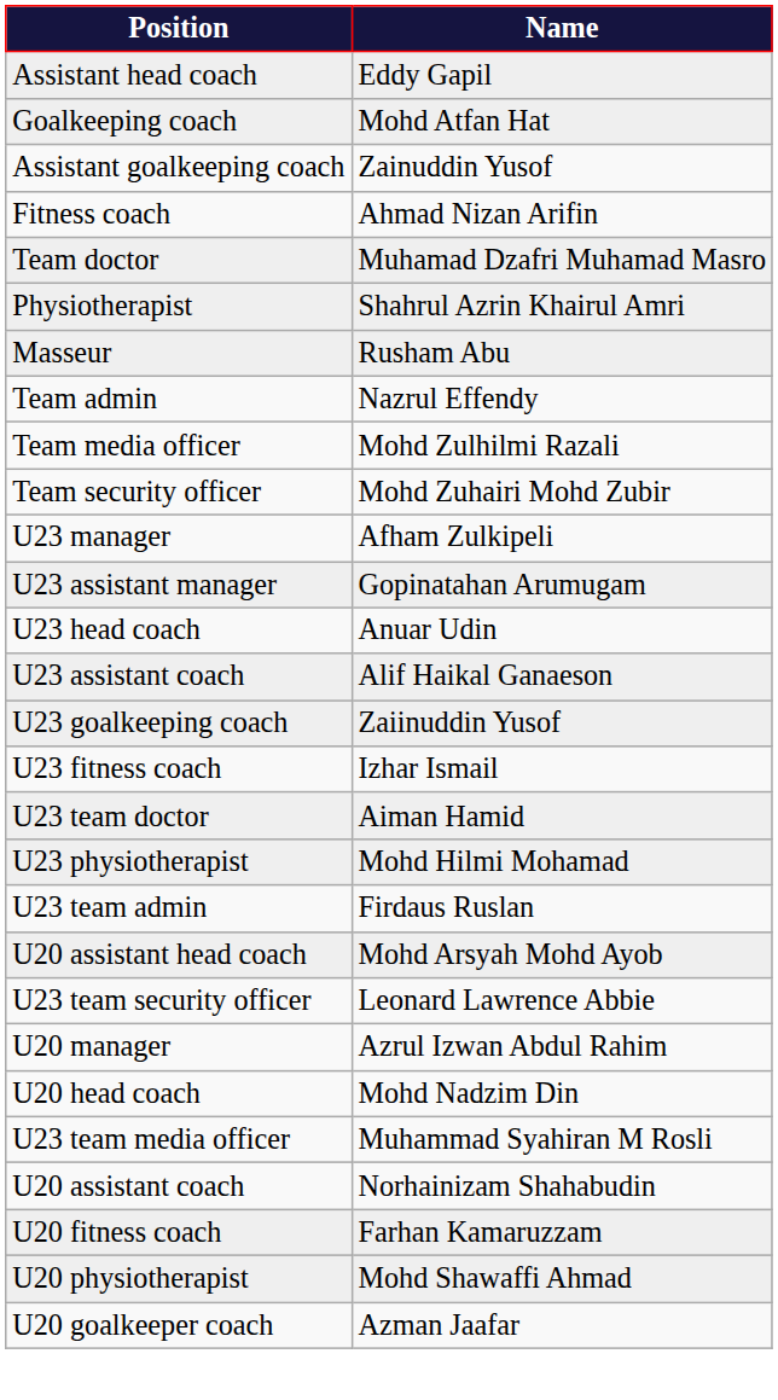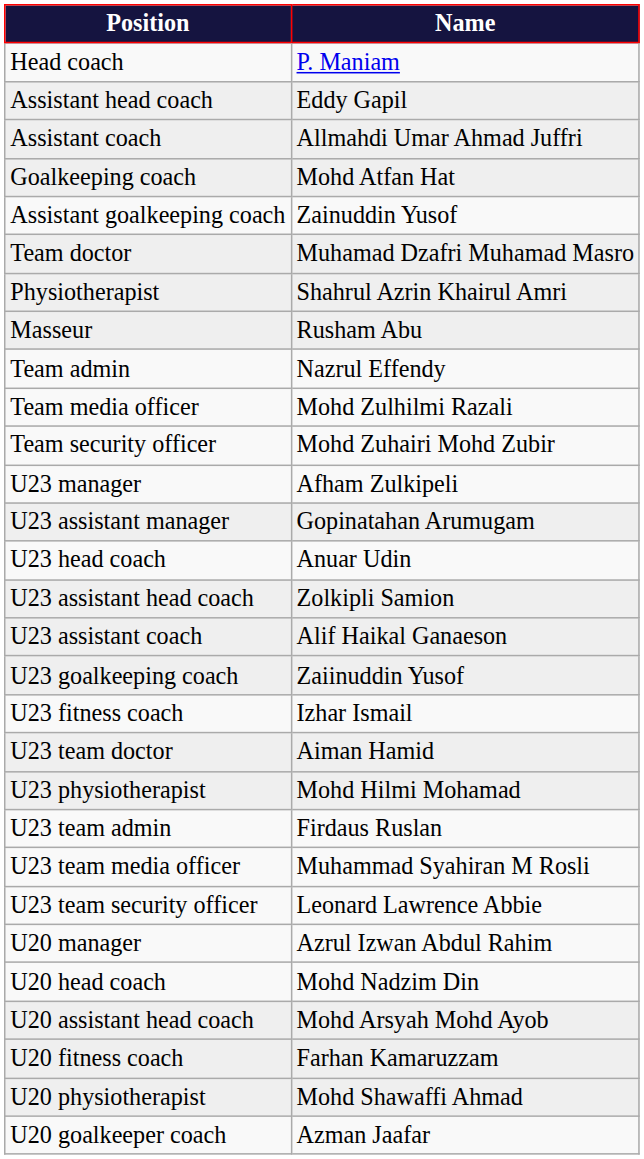 <table class="wikitable">
 <tr>
 <th style="background:#151440; color:white; border:1px solid red;">Position</th>
 <th style="background:#151440; color:white; border:1px solid red;">Name</th>
 </tr>
+<tr>
+<td>Head coach</td>
+<td> <a href='#'>P. Maniam</a></td>
+</tr>
 <tr style="background:#efefef;">
 <td>Assistant head coach</td>
 <td> Eddy Gapil</td>
+</tr>
+<tr style="background:#efefef;">
+<td>Assistant coach</td>
+<td> Allmahdi Umar Ahmad Juffri</td>
 </tr>
 <tr style="background:#efefef;">
 <td>Goalkeeping coach</td>
 <td> Mohd Atfan Hat</td>
 </tr>
 <tr>
 <td>Assistant goalkeeping coach</td>
 <td> Zainuddin Yusof</td>
-</tr>
-<tr>
-<td>Fitness coach</td>
-<td> Ahmad Nizan Arifin</td>
 </tr>
 <tr style="background:#efefef;">
 <td>Team doctor</td>
 <td> Muhamad Dzafri Muhamad Masro</td>
 </tr>
 <tr style="background:#efefef;">
 <td>Physiotherapist</td>
 <td> Shahrul Azrin Khairul Amri</td>
 </tr>
 <tr style="background:#efefef;">
 <td>Masseur</td>
 <td> Rusham Abu</td>
 </tr>
 <tr>
 <td>Team admin</td>
 <td> Nazrul Effendy</td>
 </tr>
 <tr>
 <td>Team media officer</td>
 <td> Mohd Zulhilmi Razali</td>
 </tr>
 <tr>
 <td>Team security officer</td>
 <td> Mohd Zuhairi Mohd Zubir</td>
 </tr>
 <tr>
 <td>U23 manager</td>
 <td> Afham Zulkipeli</td>
 </tr>
 <tr style="background:#efefef;">
 <td>U23 assistant manager</td>
 <td> Gopinatahan Arumugam</td>
 </tr>
 <tr>
 <td>U23 head coach</td>
 <td> Anuar Udin</td>
 </tr>
 <tr style="background:#efefef;">
+<td>U23 assistant head coach</td>
+<td> Zolkipli Samion</td>
+</tr>
+<tr style="background:#efefef;">
 <td>U23 assistant coach</td>
 <td> Alif Haikal Ganaeson</td>
 </tr>
 <tr style="background:#efefef;">
 <td>U23 goalkeeping coach</td>
 <td> Zaiinuddin Yusof</td>
 </tr>
 <tr>
 <td>U23 fitness coach</td>
 <td> Izhar Ismail</td>
 </tr>
 <tr style="background:#efefef;">
 <td>U23 team doctor</td>
 <td> Aiman Hamid</td>
 </tr>
 <tr style="background:#efefef;">
 <td>U23 physiotherapist</td>
 <td> Mohd Hilmi Mohamad</td>
 </tr>
 <tr>
 <td>U23 team admin</td>
 <td> Firdaus Ruslan</td>
 </tr>
-<tr style="background:#efefef;">
-<td>U20 assistant head coach</td>
-<td> Mohd Arsyah Mohd Ayob</td>
+<tr>
+<td>U23 team media officer</td>
+<td> Muhammad Syahiran M Rosli</td>
 </tr>
 <tr>
 <td>U23 team security officer</td>
 <td> Leonard Lawrence Abbie</td>
 </tr>
 <tr>
 <td>U20 manager</td>
 <td> Azrul Izwan Abdul Rahim</td>
 </tr>
 <tr>
 <td>U20 head coach</td>
 <td> Mohd Nadzim Din</td>
 </tr>
-<tr>
-<td>U23 team media officer</td>
-<td> Muhammad Syahiran M Rosli</td>
-</tr>
-<tr>
-<td>U20 assistant coach</td>
-<td> Norhainizam Shahabudin</td>
+<tr style="background:#efefef;">
+<td>U20 assistant head coach</td>
+<td> Mohd Arsyah Mohd Ayob</td>
 </tr>
 <tr style="background:#efefef;">
 <td>U20 fitness coach</td>
 <td> Farhan Kamaruzzam</td>
 </tr>
 <tr style="background:#efefef;">
 <td>U20 physiotherapist</td>
 <td> Mohd Shawaffi Ahmad</td>
 </tr>
 <tr>
 <td>U20 goalkeeper coach</td>
 <td> Azman Jaafar</td>
 </tr>
 </table>
